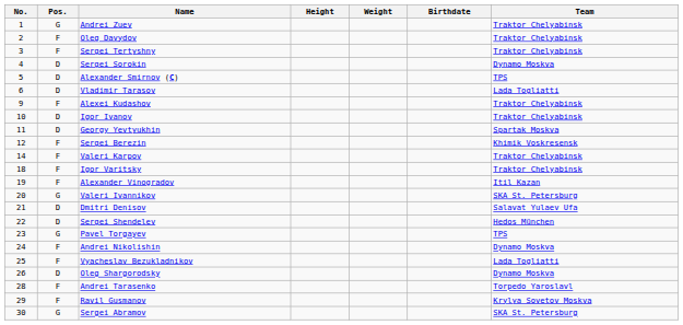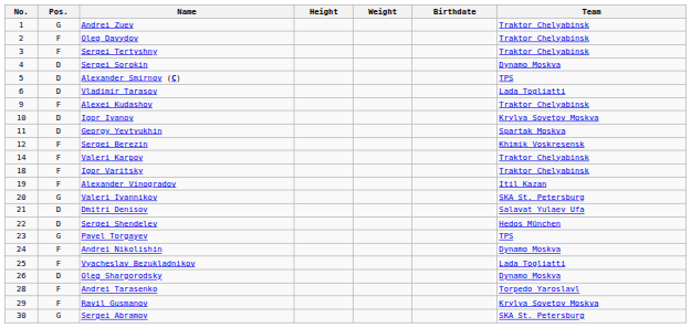 <table class="wikitable sortable" width="80%" style="font-size: 90%; text-align: center;">
 <tr>
 <th>No.</th>
 <th>Pos.</th>
 <th>Name</th>
 <th>Height</th>
 <th>Weight</th>
 <th>Birthdate</th>
 <th>Team</th>
 </tr>
 <tr>
 <td>1</td>
 <td>G</td>
 <td style="text-align:left;"><a href='#'>Andrei Zuev</a></td>
 <td></td>
 <td></td>
 <td style="text-align:right;"></td>
 <td style="text-align:left;"> <a href='#'>Traktor Chelyabinsk</a></td>
 </tr>
 <tr>
 <td>2</td>
 <td>F</td>
 <td style="text-align:left;"><a href='#'>Oleg Davydov</a></td>
 <td></td>
 <td></td>
 <td style="text-align:right;"></td>
 <td style="text-align:left;"> <a href='#'>Traktor Chelyabinsk</a></td>
 </tr>
 <tr>
 <td>3</td>
 <td>F</td>
 <td style="text-align:left;"><a href='#'>Sergei Tertyshny</a></td>
 <td></td>
 <td></td>
 <td style="text-align:right;"></td>
 <td style="text-align:left;"> <a href='#'>Traktor Chelyabinsk</a></td>
 </tr>
 <tr>
 <td>4</td>
 <td>D</td>
 <td style="text-align:left;"><a href='#'>Sergei Sorokin</a></td>
 <td></td>
 <td></td>
 <td style="text-align:right;"></td>
 <td style="text-align:left;"> <a href='#'>Dynamo Moskva</a></td>
 </tr>
 <tr>
 <td>5</td>
 <td>D</td>
 <td style="text-align:left;"><a href='#'>Alexander Smirnov</a> (<strong><a href='#'>C</a></strong>)</td>
 <td></td>
 <td></td>
 <td style="text-align:right;"></td>
 <td style="text-align:left;"> <a href='#'>TPS</a></td>
 </tr>
 <tr>
 <td>6</td>
 <td>D</td>
 <td style="text-align:left;"><a href='#'>Vladimir Tarasov</a></td>
 <td></td>
 <td></td>
 <td style="text-align:right;"></td>
 <td style="text-align:left;"> <a href='#'>Lada Togliatti</a></td>
 </tr>
 <tr>
 <td>9</td>
 <td>F</td>
 <td style="text-align:left;"><a href='#'>Alexei Kudashov</a></td>
 <td></td>
 <td></td>
 <td style="text-align:right;"></td>
 <td style="text-align:left;"> <a href='#'>Traktor Chelyabinsk</a></td>
 </tr>
 <tr>
 <td>10</td>
 <td>D</td>
 <td style="text-align:left;"><a href='#'>Igor Ivanov</a></td>
 <td></td>
 <td></td>
 <td style="text-align:right;"></td>
-<td style="text-align:left;"> <a href='#'>Traktor Chelyabinsk</a></td>
+<td style="text-align:left;"> <a href='#'>Krylya Sovetov Moskva</a></td>
 </tr>
 <tr>
 <td>11</td>
 <td>D</td>
 <td style="text-align:left;"><a href='#'>Georgy Yevtyukhin</a></td>
 <td></td>
 <td></td>
 <td style="text-align:right;"></td>
 <td style="text-align:left;"> <a href='#'>Spartak Moskva</a></td>
 </tr>
 <tr>
 <td>12</td>
 <td>F</td>
 <td style="text-align:left;"><a href='#'>Sergei Berezin</a></td>
 <td></td>
 <td></td>
 <td style="text-align:right;"></td>
 <td style="text-align:left;"> <a href='#'>Khimik Voskresensk</a></td>
 </tr>
 <tr>
 <td>14</td>
 <td>F</td>
 <td style="text-align:left;"><a href='#'>Valeri Karpov</a></td>
 <td></td>
 <td></td>
 <td style="text-align:right;"></td>
 <td style="text-align:left;"> <a href='#'>Traktor Chelyabinsk</a></td>
 </tr>
 <tr>
 <td>18</td>
 <td>F</td>
 <td style="text-align:left;"><a href='#'>Igor Varitsky</a></td>
 <td></td>
 <td></td>
 <td style="text-align:right;"></td>
 <td style="text-align:left;"> <a href='#'>Traktor Chelyabinsk</a></td>
 </tr>
 <tr>
 <td>19</td>
 <td>F</td>
 <td style="text-align:left;"><a href='#'>Alexander Vinogradov</a></td>
 <td></td>
 <td></td>
 <td style="text-align:right;"></td>
 <td style="text-align:left;"> <a href='#'>Itil Kazan</a></td>
 </tr>
 <tr>
 <td>20</td>
 <td>G</td>
 <td style="text-align:left;"><a href='#'>Valeri Ivannikov</a></td>
 <td></td>
 <td></td>
 <td style="text-align:right;"></td>
 <td style="text-align:left;"> <a href='#'>SKA St. Petersburg</a></td>
 </tr>
 <tr>
 <td>21</td>
 <td>D</td>
 <td style="text-align:left;"><a href='#'>Dmitri Denisov</a></td>
 <td></td>
 <td></td>
 <td style="text-align:right;"></td>
 <td style="text-align:left;"> <a href='#'>Salavat Yulaev Ufa</a></td>
 </tr>
 <tr>
 <td>22</td>
 <td>D</td>
 <td style="text-align:left;"><a href='#'>Sergei Shendelev</a></td>
 <td></td>
 <td></td>
 <td style="text-align:right;"></td>
 <td style="text-align:left;"> <a href='#'>Hedos München</a></td>
 </tr>
 <tr>
 <td>23</td>
 <td>G</td>
 <td style="text-align:left;"><a href='#'>Pavel Torgayev</a></td>
 <td></td>
 <td></td>
 <td style="text-align:right;"></td>
 <td style="text-align:left;"> <a href='#'>TPS</a></td>
 </tr>
 <tr>
 <td>24</td>
 <td>F</td>
 <td style="text-align:left;"><a href='#'>Andrei Nikolishin</a></td>
 <td></td>
 <td></td>
 <td style="text-align:right;"></td>
 <td style="text-align:left;"> <a href='#'>Dynamo Moskva</a></td>
 </tr>
 <tr>
 <td>25</td>
 <td>F</td>
 <td style="text-align:left;"><a href='#'>Vyacheslav Bezukladnikov</a></td>
 <td></td>
 <td></td>
 <td style="text-align:right;"></td>
 <td style="text-align:left;"> <a href='#'>Lada Togliatti</a></td>
 </tr>
 <tr>
 <td>26</td>
 <td>D</td>
 <td style="text-align:left;"><a href='#'>Oleg Shargorodsky</a></td>
 <td></td>
 <td></td>
 <td style="text-align:right;"></td>
 <td style="text-align:left;"> <a href='#'>Dynamo Moskva</a></td>
 </tr>
 <tr>
 <td>28</td>
 <td>F</td>
 <td style="text-align:left;"><a href='#'>Andrei Tarasenko</a></td>
 <td></td>
 <td></td>
 <td style="text-align:right;"></td>
 <td style="text-align:left;"> <a href='#'>Torpedo Yaroslavl</a></td>
 </tr>
 <tr>
 <td>29</td>
 <td>F</td>
 <td style="text-align:left;"><a href='#'>Ravil Gusmanov</a></td>
 <td></td>
 <td></td>
 <td style="text-align:right;"></td>
 <td style="text-align:left;"> <a href='#'>Krylya Sovetov Moskva</a></td>
 </tr>
 <tr>
 <td>30</td>
 <td>G</td>
 <td style="text-align:left;"><a href='#'>Sergei Abramov</a></td>
 <td></td>
 <td></td>
 <td style="text-align:right;"></td>
 <td style="text-align:left;"> <a href='#'>SKA St. Petersburg</a></td>
 </tr>
 </table>
